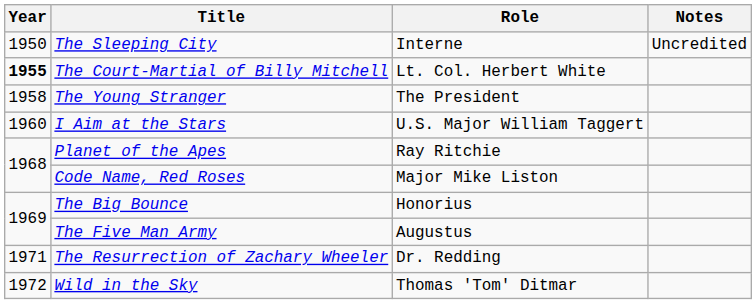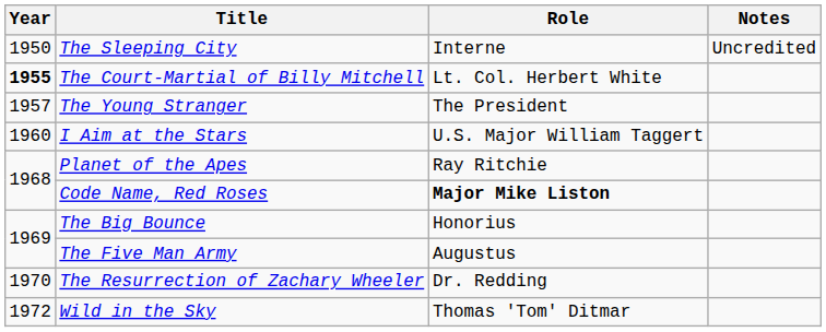 <table class="wikitable" style="font-size: 90%;">
 <tr>
 <th>Year</th>
 <th>Title</th>
 <th>Role</th>
 <th>Notes</th>
 </tr>
 <tr>
 <td>1950</td>
 <td><em><a href='#'>The Sleeping City</a></em></td>
 <td>Interne</td>
 <td>Uncredited</td>
 </tr>
 <tr>
 <td><strong>1955</strong></td>
 <td><em><a href='#'>The Court-Martial of Billy Mitchell</a></em></td>
 <td>Lt. Col. Herbert White</td>
 <td></td>
 </tr>
 <tr>
-<td>1958</td>
+<td>1957</td>
 <td><em><a href='#'>The Young Stranger</a></em></td>
 <td>The President</td>
 <td></td>
 </tr>
 <tr>
 <td>1960</td>
 <td><em><a href='#'>I Aim at the Stars</a></em></td>
 <td>U.S. Major William Taggert</td>
 <td></td>
 </tr>
 <tr>
 <td rowspan="2">1968</td>
 <td><em><a href='#'>Planet of the Apes</a></em></td>
 <td>Ray Ritchie</td>
 <td></td>
 </tr>
 <tr>
 <td><em><a href='#'>Code Name, Red Roses</a></em></td>
-<td>Major Mike Liston</td>
+<td><strong>Major Mike Liston</strong></td>
 <td></td>
 </tr>
 <tr>
 <td rowspan="2">1969</td>
 <td><em><a href='#'>The Big Bounce</a></em></td>
 <td>Honorius</td>
 <td></td>
 </tr>
 <tr>
 <td><em><a href='#'>The Five Man Army</a></em></td>
 <td>Augustus</td>
 <td></td>
 </tr>
 <tr>
-<td>1971</td>
+<td>1970</td>
 <td><em><a href='#'>The Resurrection of Zachary Wheeler</a></em></td>
 <td>Dr. Redding</td>
 <td></td>
 </tr>
 <tr>
 <td>1972</td>
 <td><em><a href='#'>Wild in the Sky</a></em></td>
 <td>Thomas 'Tom' Ditmar</td>
 <td></td>
 </tr>
 </table>
